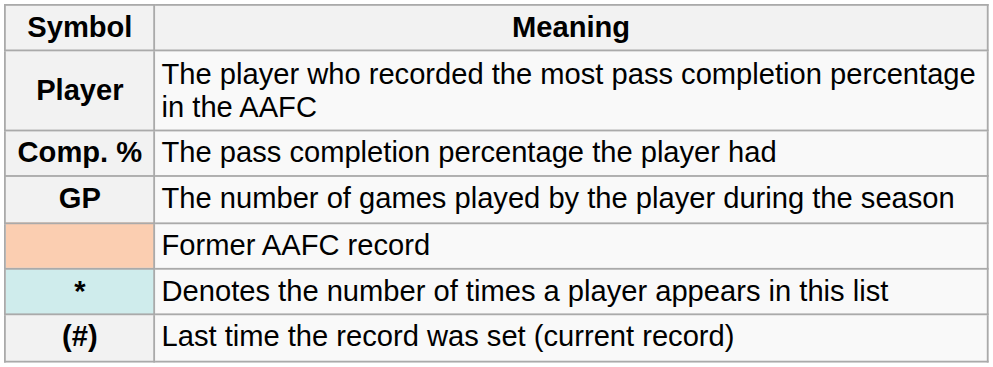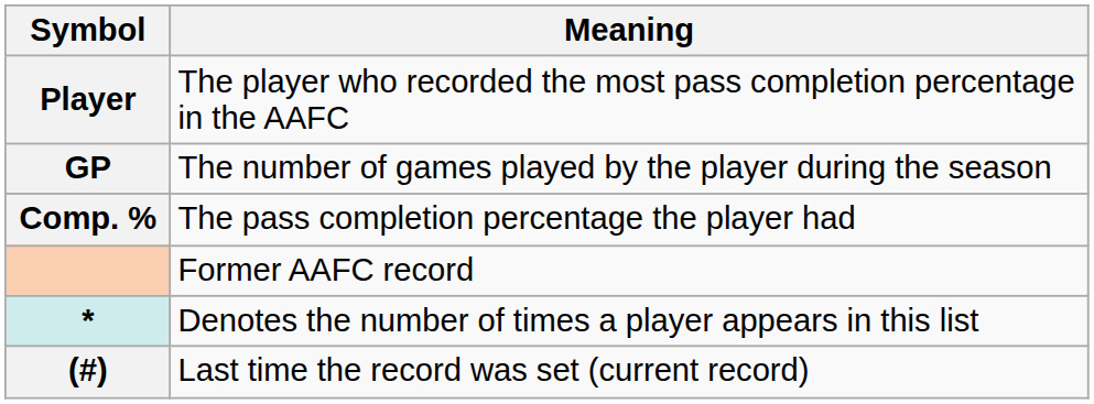 <table class="wikitable plainrowheaders" border="1">
 <tr>
 <th scope="col" style="width:75px">Symbol</th>
 <th scope="col" style="width:450px">Meaning</th>
 </tr>
 <tr>
 <th scope="row" style="text-align:center;"><strong>Player</strong></th>
 <td>The player who recorded the most pass completion percentage in the AAFC</td>
 </tr>
 <tr>
+<th scope="row" style="text-align:center;"><strong>GP</strong></th>
+<td>The number of games played by the player during the season</td>
+</tr>
+<tr>
 <th scope="row" style="text-align:center;"><strong>Comp. %</strong></th>
 <td>The pass completion percentage the player had</td>
-</tr>
-<tr>
-<th scope="row" style="text-align:center;"><strong>GP</strong></th>
-<td>The number of games played by the player during the season</td>
 </tr>
 <tr>
 <th scope="row" style="text-align:center; background:#FBCEB1;"></th>
 <td>Former AAFC record</td>
 </tr>
 <tr>
 <th scope="row" style="text-align:center; background:#CFECEC;">*</th>
 <td>Denotes the number of times a player appears in this list</td>
 </tr>
 <tr>
 <th scope="row" style="text-align:center;">(#)</th>
 <td>Last time the record was set (current record)</td>
 </tr>
 </table>
